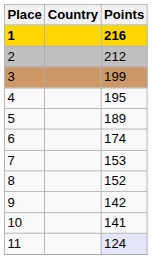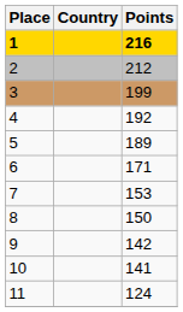 <table class="sortable wikitable">
 <tr>
 <th>Place</th>
 <th>Country</th>
 <th>Points</th>
 </tr>
 <tr style="font-weight: bold; background:gold;">
 <td>1</td>
 <td></td>
 <td>216</td>
 </tr>
 <tr style="background:silver;">
 <td>2</td>
 <td></td>
 <td>212</td>
 </tr>
 <tr style="background:#cc9966;">
 <td>3</td>
 <td></td>
 <td>199</td>
 </tr>
 <tr>
 <td>4</td>
 <td></td>
-<td>195</td>
+<td>192</td>
 </tr>
 <tr>
 <td>5</td>
 <td></td>
 <td>189</td>
 </tr>
 <tr>
 <td>6</td>
 <td></td>
-<td>174</td>
+<td>171</td>
 </tr>
 <tr>
 <td>7</td>
 <td></td>
 <td>153</td>
 </tr>
 <tr>
 <td>8</td>
 <td></td>
-<td>152</td>
+<td>150</td>
 </tr>
 <tr>
 <td>9</td>
 <td></td>
 <td>142</td>
 </tr>
 <tr>
 <td>10</td>
 <td></td>
 <td>141</td>
 </tr>
 <tr>
 <td>11</td>
 <td></td>
-<td style="background: lavender;">124</td>
+<td>124</td>
 </tr>
 <tr>
 </tr>
 </table>
